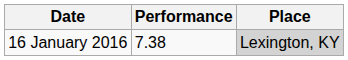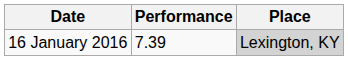 <table class="wikitable">
 <tr>
 <th>Date</th>
 <th>Performance</th>
 <th>Place</th>
 </tr>
 <tr>
 <td>16 January 2016</td>
-<td>7.38</td>
+<td>7.39</td>
 <td style="background: lightgrey;">Lexington, KY</td>
 </tr>
 </table>
